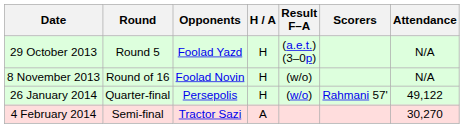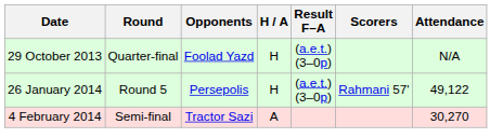 <table class="wikitable" style="text-align:center">
 <tr>
 <th>Date</th>
 <th>Round</th>
 <th>Opponents</th>
 <th>H / A</th>
 <th>Result<br>F–A</th>
 <th>Scorers</th>
 <th>Attendance</th>
 </tr>
 <tr bgcolor="#ddffdd">
 <td>29 October 2013</td>
-<td>Round 5</td>
+<td>Quarter-final</td>
 <td><a href='#'>Foolad Yazd</a></td>
 <td>H</td>
 <td> (<a href='#'>a.e.t.</a>)<br>(3–0<a href='#'>p</a>)</td>
 <td></td>
 <td>N/A</td>
 </tr>
 <tr bgcolor="#ddffdd">
-<td>8 November 2013</td>
-<td>Round of 16</td>
-<td><a href='#'>Foolad Novin</a></td>
-<td>H</td>
-<td> (w/o)</td>
-<td></td>
-<td>N/A</td>
-</tr>
-<tr bgcolor="#ddffdd">
 <td>26 January 2014</td>
-<td>Quarter-final</td>
+<td>Round 5</td>
 <td><a href='#'>Persepolis</a></td>
 <td>H</td>
-<td> (<a href='#'>w/o</a>)</td>
+<td> (<a href='#'>a.e.t.</a>)<br>(3–0<a href='#'>p</a>)</td>
 <td><a href='#'>Rahmani</a> 57'</td>
 <td>49,122</td>
 </tr>
 <tr bgcolor="#ffdddd">
 <td>4 February 2014</td>
 <td>Semi-final</td>
 <td><a href='#'>Tractor Sazi</a></td>
 <td>A</td>
 <td></td>
 <td></td>
 <td>30,270</td>
 </tr>
 </table>
